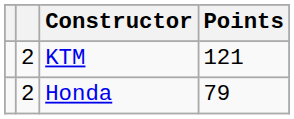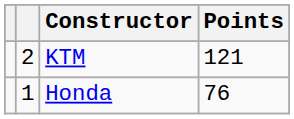 <table class="wikitable" style="font-size: 95%;">
 <tr>
 <th></th>
 <th></th>
 <th>Constructor</th>
 <th>Points</th>
 </tr>
 <tr>
 <td></td>
 <td align=center>2</td>
 <td> <a href='#'>KTM</a></td>
 <td align=left>121</td>
 </tr>
 <tr>
 <td></td>
-<td align=center>2</td>
+<td align=center>1</td>
 <td> <a href='#'>Honda</a></td>
-<td align=left>79</td>
+<td align=left>76</td>
 </tr>
 </table>
